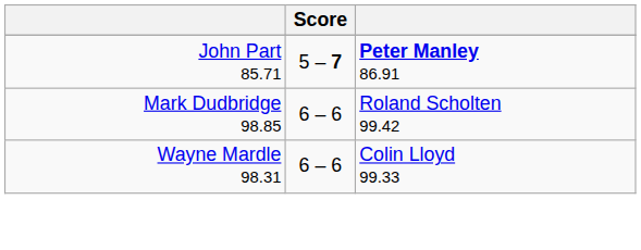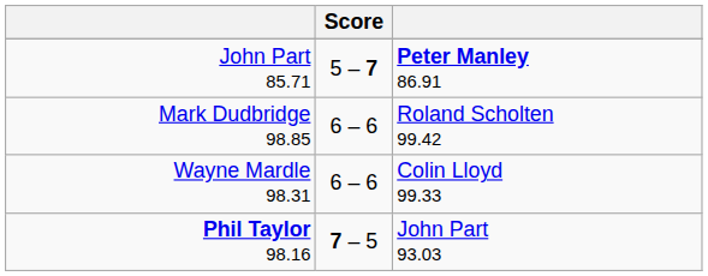 <table class=wikitable style="text-align:center">
 <tr>
 <th width=225></th>
 <th width=50>Score</th>
 <th width=225></th>
 </tr>
 <tr align=center>
 </tr>
 <tr align=left>
 <td align=right><a href='#'>John Part</a> <br> <small><span>85.71</span></small></td>
 <td align=center>5 – <strong>7</strong></td>
 <td> <strong><a href='#'>Peter Manley</a></strong><br> <small><span>86.91</span></small></td>
 </tr>
 <tr align=left>
 <td align=right><a href='#'>Mark Dudbridge</a> <br> <small><span>98.85</span></small></td>
 <td align=center>6 – 6</td>
 <td> <a href='#'>Roland Scholten</a><br> <small><span>99.42</span></small></td>
 </tr>
 <tr align=left>
 <td align=right><a href='#'>Wayne Mardle</a> <br> <small><span>98.31</span></small></td>
 <td align=center>6 – 6</td>
 <td> <a href='#'>Colin Lloyd</a><br> <small><span>99.33</span></small></td>
 </tr>
+<tr align=left>
+<td align=right><strong><a href='#'>Phil Taylor</a></strong> <br> <small><span>98.16</span></small></td>
+<td align=center><strong>7</strong> – 5</td>
+<td> <a href='#'>John Part</a><br> <small><span>93.03</span></small></td>
+</tr>
 </table>
